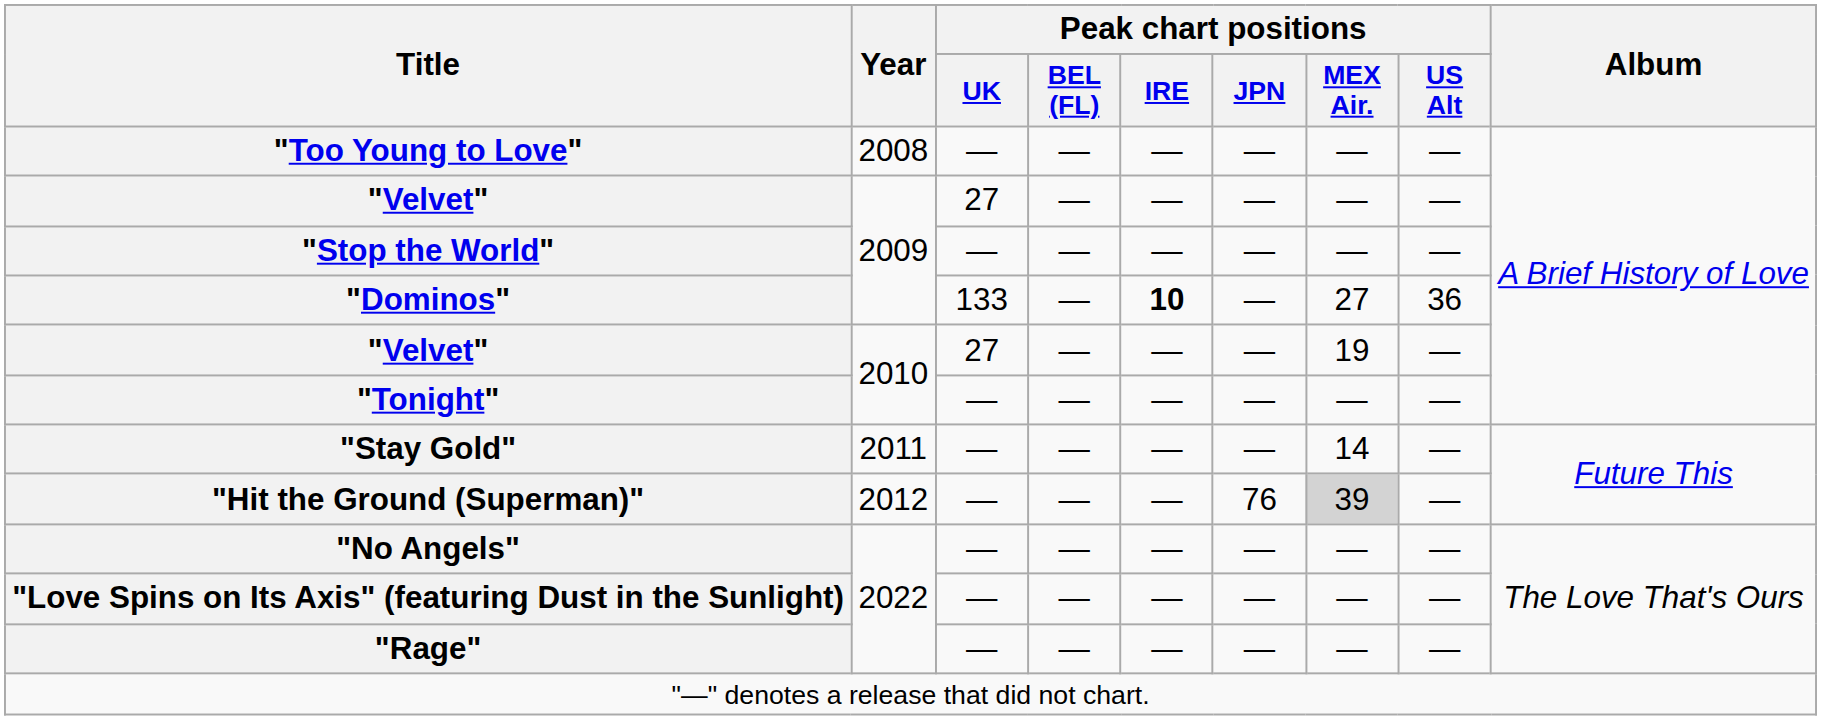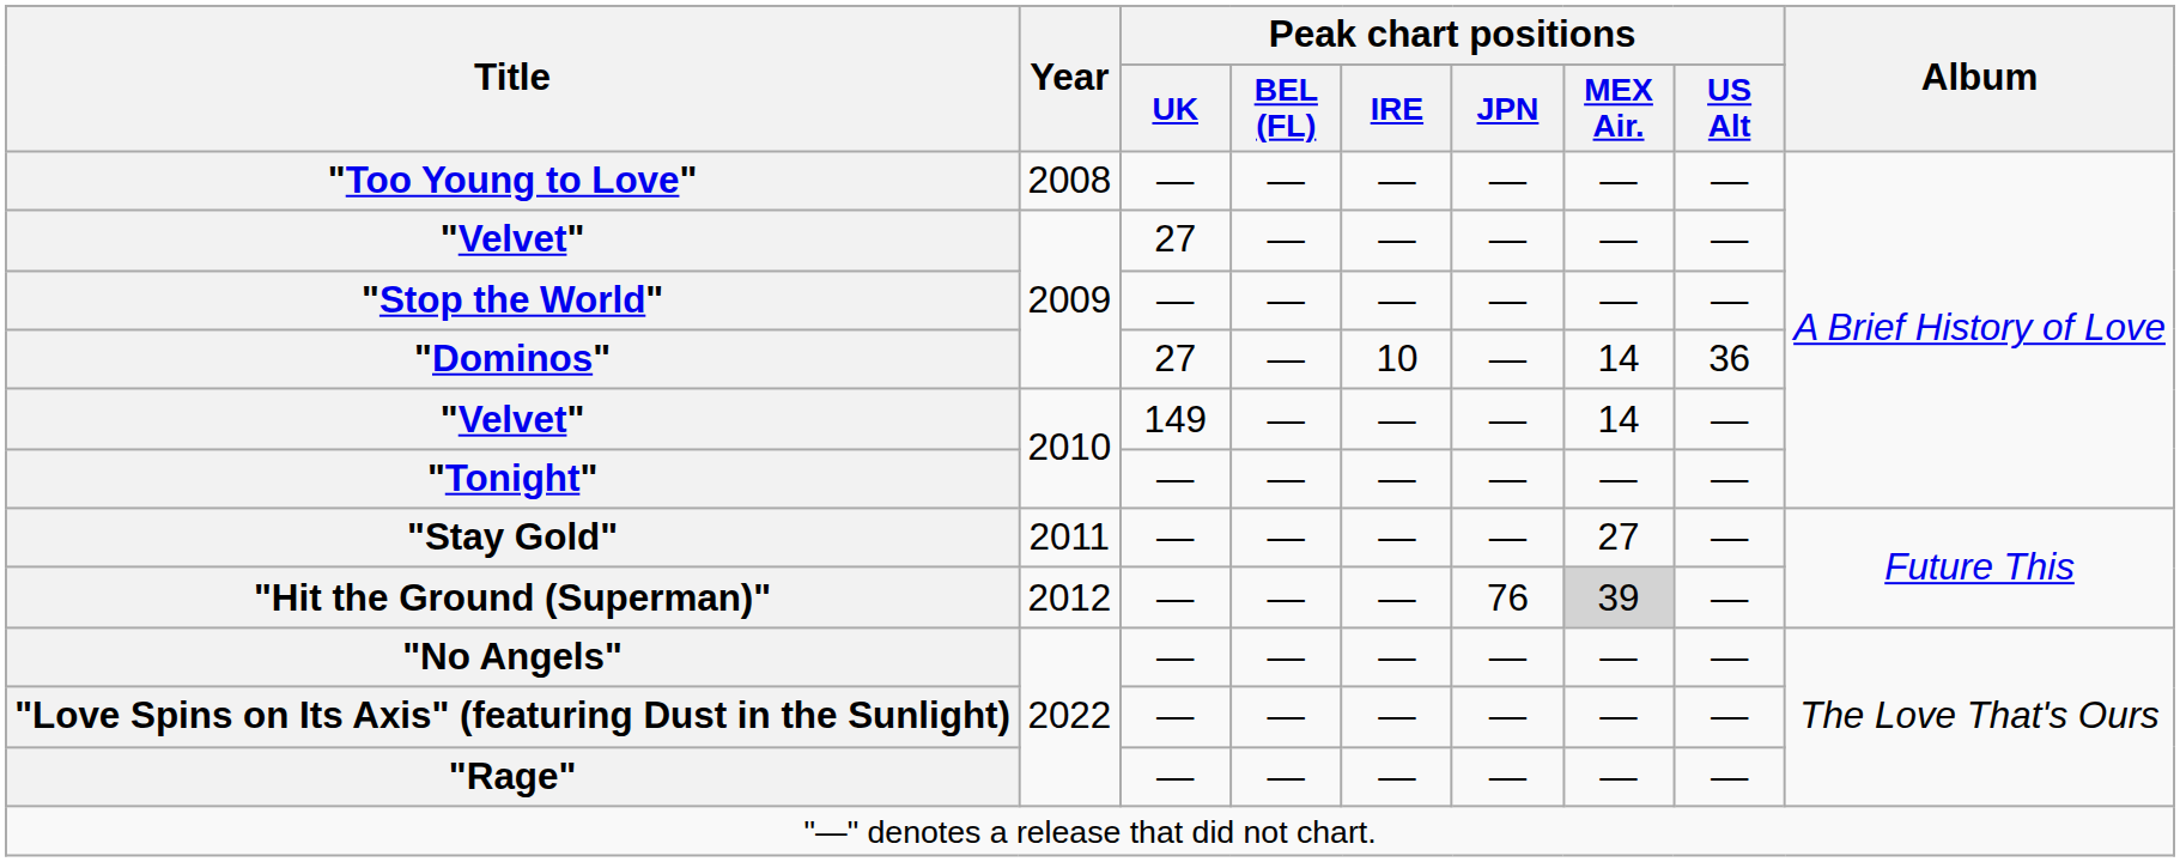 <table class="wikitable plainrowheaders" style="text-align:center;">
 <tr>
 <th scope="col" rowspan="2">Title</th>
 <th scope="col" rowspan="2">Year</th>
 <th scope="col" colspan="6">Peak chart positions</th>
 <th scope="col" rowspan="2">Album</th>
 </tr>
 <tr>
 <th scope="col" style="width:3em;font-size:85%;"><a href='#'>UK</a><br></th>
 <th scope="col" style="width:3em;font-size:85%;"><a href='#'>BEL<br>(FL)</a><br></th>
 <th scope="col" style="width:3em;font-size:85%;"><a href='#'>IRE</a><br></th>
 <th scope="col" style="width:3em;font-size:85%;"><a href='#'>JPN</a><br></th>
 <th scope="col" style="width:3em;font-size:85%;"><a href='#'>MEX<br>Air.</a><br></th>
 <th scope="col" style="width:3em;font-size:85%;"><a href='#'>US<br>Alt</a><br></th>
 </tr>
 <tr>
 <th scope="row">"<a href='#'>Too Young to Love</a>"</th>
 <td>2008</td>
 <td>—</td>
 <td>—</td>
 <td>—</td>
 <td>—</td>
 <td>—</td>
 <td>—</td>
 <td style="text-align:center;" rowspan="6"><em><a href='#'>A Brief History of Love</a></em></td>
 </tr>
 <tr>
 <th scope="row">"<a href='#'>Velvet</a>"</th>
 <td rowspan="3">2009</td>
 <td>27</td>
 <td>—</td>
 <td>—</td>
 <td>—</td>
 <td>—</td>
 <td>—</td>
 </tr>
 <tr>
 <th scope="row">"<a href='#'>Stop the World</a>"</th>
 <td>—</td>
 <td>—</td>
 <td>—</td>
 <td>—</td>
 <td>—</td>
 <td>—</td>
 </tr>
 <tr>
 <th scope="row">"<a href='#'>Dominos</a>"</th>
-<td>133</td>
+<td>27</td>
 <td>—</td>
-<td><strong>10</strong></td>
+<td>10</td>
 <td>—</td>
-<td>27</td>
+<td>14</td>
 <td>36</td>
 </tr>
 <tr>
 <th scope="row">"<a href='#'>Velvet</a>"</th>
 <td rowspan="2">2010</td>
-<td>27</td>
+<td>149</td>
 <td>—</td>
 <td>—</td>
 <td>—</td>
-<td>19</td>
+<td>14</td>
 <td>—</td>
 </tr>
 <tr>
 <th scope="row">"<a href='#'>Tonight</a>"</th>
 <td>—</td>
 <td>—</td>
 <td>—</td>
 <td>—</td>
 <td>—</td>
 <td>—</td>
 </tr>
 <tr>
 <th scope="row">"Stay Gold"</th>
 <td>2011</td>
 <td>—</td>
 <td>—</td>
 <td>—</td>
 <td>—</td>
-<td>14</td>
+<td>27</td>
 <td>—</td>
 <td rowspan="2"><em><a href='#'>Future This</a></em></td>
 </tr>
 <tr>
 <th scope="row">"Hit the Ground (Superman)"</th>
 <td>2012</td>
 <td>—</td>
 <td>—</td>
 <td>—</td>
 <td>76</td>
 <td style="background: lightgrey;">39</td>
 <td>—</td>
 </tr>
 <tr>
 <th scope="row">"No Angels"</th>
 <td rowspan="3">2022</td>
 <td>—</td>
 <td>—</td>
 <td>—</td>
 <td>—</td>
 <td>—</td>
 <td>—</td>
 <td rowspan="3"><em>The Love That's Ours</em></td>
 </tr>
 <tr>
 <th scope="row">"Love Spins on Its Axis" <span>(featuring Dust in the Sunlight)</span></th>
 <td>—</td>
 <td>—</td>
 <td>—</td>
 <td>—</td>
 <td>—</td>
 <td>—</td>
 </tr>
 <tr>
 <th scope="row">"Rage"</th>
 <td>—</td>
 <td>—</td>
 <td>—</td>
 <td>—</td>
 <td>—</td>
 <td>—</td>
 </tr>
 <tr>
 <td colspan="9" style="font-size:85%">"—" denotes a release that did not chart.</td>
 </tr>
 </table>
